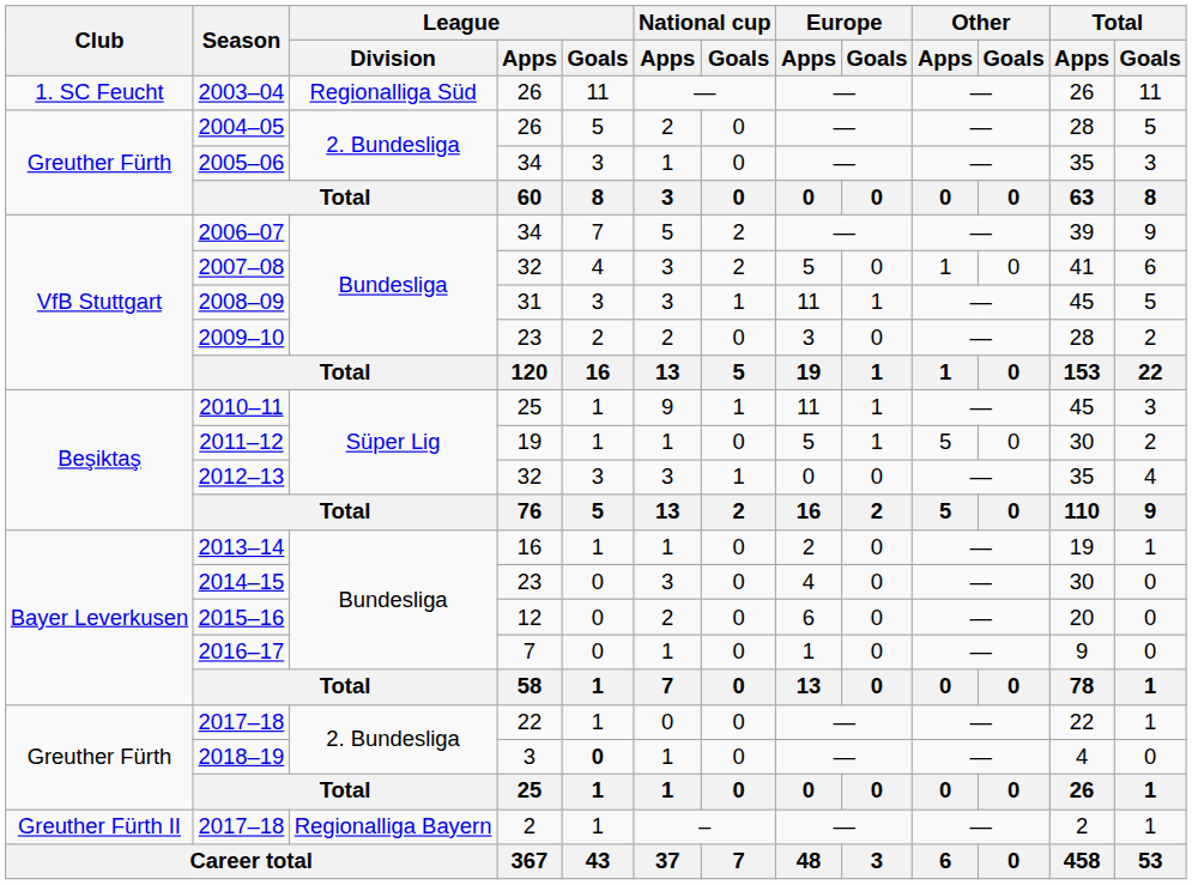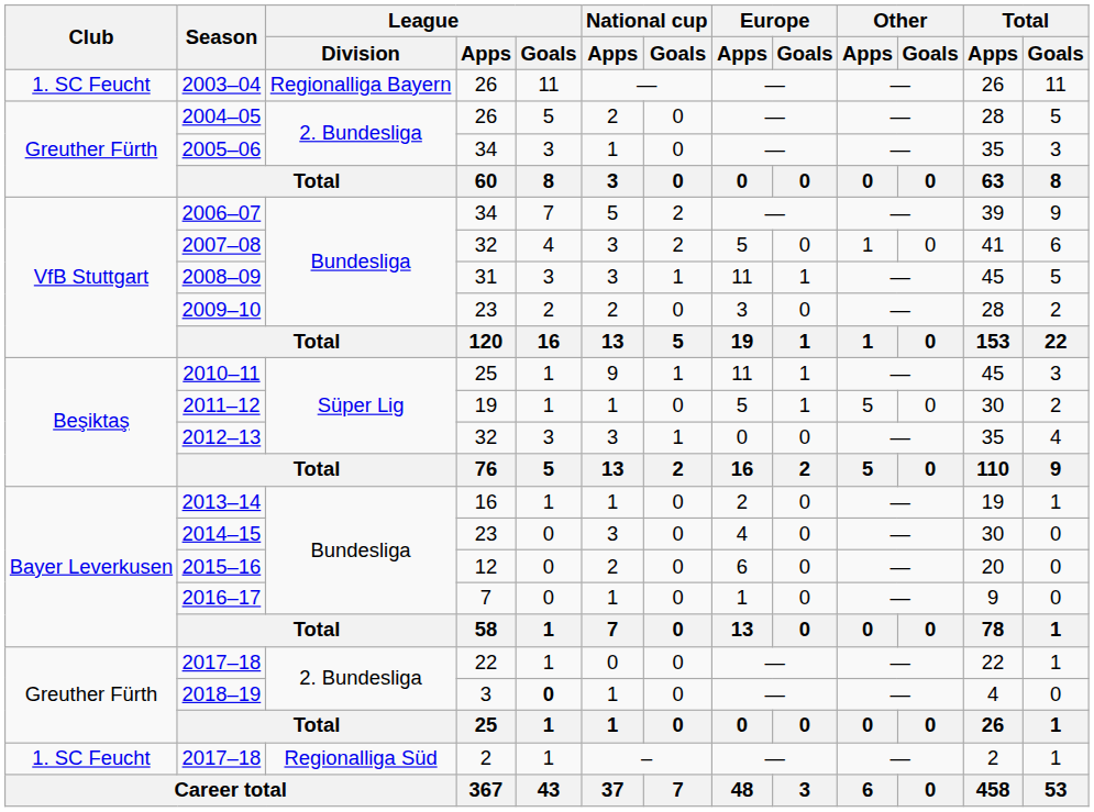 <table class="wikitable" style="text-align:center">
 <tr>
 <th rowspan="2">Club</th>
 <th rowspan="2">Season</th>
 <th colspan="3">League</th>
 <th colspan="2">National cup</th>
 <th colspan="2">Europe</th>
 <th colspan="2">Other</th>
 <th colspan="2">Total</th>
 </tr>
 <tr>
 <th>Division</th>
 <th>Apps</th>
 <th>Goals</th>
 <th>Apps</th>
 <th>Goals</th>
 <th>Apps</th>
 <th>Goals</th>
 <th>Apps</th>
 <th>Goals</th>
 <th>Apps</th>
 <th>Goals</th>
 </tr>
 <tr>
 <td><a href='#'>1. SC Feucht</a></td>
 <td><a href='#'>2003–04</a></td>
-<td><a href='#'>Regionalliga Süd</a></td>
+<td><a href='#'>Regionalliga Bayern</a></td>
 <td>26</td>
 <td>11</td>
 <td colspan="2">—</td>
 <td colspan="2">—</td>
 <td colspan="2">—</td>
 <td>26</td>
 <td>11</td>
 </tr>
 <tr>
 <td rowspan="3"><a href='#'>Greuther Fürth</a></td>
 <td><a href='#'>2004–05</a></td>
 <td rowspan="2"><a href='#'>2. Bundesliga</a></td>
 <td>26</td>
 <td>5</td>
 <td>2</td>
 <td>0</td>
 <td colspan="2">—</td>
 <td colspan="2">—</td>
 <td>28</td>
 <td>5</td>
 </tr>
 <tr>
 <td><a href='#'>2005–06</a></td>
 <td>34</td>
 <td>3</td>
 <td>1</td>
 <td>0</td>
 <td colspan="2">—</td>
 <td colspan="2">—</td>
 <td>35</td>
 <td>3</td>
 </tr>
 <tr>
 <th colspan="2">Total</th>
 <th>60</th>
 <th>8</th>
 <th>3</th>
 <th>0</th>
 <th>0</th>
 <th>0</th>
 <th>0</th>
 <th>0</th>
 <th>63</th>
 <th>8</th>
 </tr>
 <tr>
 <td rowspan="5"><a href='#'>VfB Stuttgart</a></td>
 <td><a href='#'>2006–07</a></td>
 <td rowspan="4"><a href='#'>Bundesliga</a></td>
 <td>34</td>
 <td>7</td>
 <td>5</td>
 <td>2</td>
 <td colspan="2">—</td>
 <td colspan="2">—</td>
 <td>39</td>
 <td>9</td>
 </tr>
 <tr>
 <td><a href='#'>2007–08</a></td>
 <td>32</td>
 <td>4</td>
 <td>3</td>
 <td>2</td>
 <td>5</td>
 <td>0</td>
 <td>1</td>
 <td>0</td>
 <td>41</td>
 <td>6</td>
 </tr>
 <tr>
 <td><a href='#'>2008–09</a></td>
 <td>31</td>
 <td>3</td>
 <td>3</td>
 <td>1</td>
 <td>11</td>
 <td>1</td>
 <td colspan="2">—</td>
 <td>45</td>
 <td>5</td>
 </tr>
 <tr>
 <td><a href='#'>2009–10</a></td>
 <td>23</td>
 <td>2</td>
 <td>2</td>
 <td>0</td>
 <td>3</td>
 <td>0</td>
 <td colspan="2">—</td>
 <td>28</td>
 <td>2</td>
 </tr>
 <tr>
 <th colspan="2">Total</th>
 <th>120</th>
 <th>16</th>
 <th>13</th>
 <th>5</th>
 <th>19</th>
 <th>1</th>
 <th>1</th>
 <th>0</th>
 <th>153</th>
 <th>22</th>
 </tr>
 <tr>
 <td rowspan="4"><a href='#'>Beşiktaş</a></td>
 <td><a href='#'>2010–11</a></td>
 <td rowspan="3"><a href='#'>Süper Lig</a></td>
 <td>25</td>
 <td>1</td>
 <td>9</td>
 <td>1</td>
 <td>11</td>
 <td>1</td>
 <td colspan="2">—</td>
 <td>45</td>
 <td>3</td>
 </tr>
 <tr>
 <td><a href='#'>2011–12</a></td>
 <td>19</td>
 <td>1</td>
 <td>1</td>
 <td>0</td>
 <td>5</td>
 <td>1</td>
 <td>5</td>
 <td>0</td>
 <td>30</td>
 <td>2</td>
 </tr>
 <tr>
 <td><a href='#'>2012–13</a></td>
 <td>32</td>
 <td>3</td>
 <td>3</td>
 <td>1</td>
 <td>0</td>
 <td>0</td>
 <td colspan="2">—</td>
 <td>35</td>
 <td>4</td>
 </tr>
 <tr>
 <th colspan="2">Total</th>
 <th>76</th>
 <th>5</th>
 <th>13</th>
 <th>2</th>
 <th>16</th>
 <th>2</th>
 <th>5</th>
 <th>0</th>
 <th>110</th>
 <th>9</th>
 </tr>
 <tr>
 <td rowspan="5"><a href='#'>Bayer Leverkusen</a></td>
 <td><a href='#'>2013–14</a></td>
 <td rowspan="4">Bundesliga</td>
 <td>16</td>
 <td>1</td>
 <td>1</td>
 <td>0</td>
 <td>2</td>
 <td>0</td>
 <td colspan="2">—</td>
 <td>19</td>
 <td>1</td>
 </tr>
 <tr>
 <td><a href='#'>2014–15</a></td>
 <td>23</td>
 <td>0</td>
 <td>3</td>
 <td>0</td>
 <td>4</td>
 <td>0</td>
 <td colspan="2">—</td>
 <td>30</td>
 <td>0</td>
 </tr>
 <tr>
 <td><a href='#'>2015–16</a></td>
 <td>12</td>
 <td>0</td>
 <td>2</td>
 <td>0</td>
 <td>6</td>
 <td>0</td>
 <td colspan="2">—</td>
 <td>20</td>
 <td>0</td>
 </tr>
 <tr>
 <td><a href='#'>2016–17</a></td>
 <td>7</td>
 <td>0</td>
 <td>1</td>
 <td>0</td>
 <td>1</td>
 <td>0</td>
 <td colspan="2">—</td>
 <td>9</td>
 <td>0</td>
 </tr>
 <tr>
 <th colspan="2">Total</th>
 <th>58</th>
 <th>1</th>
 <th>7</th>
 <th>0</th>
 <th>13</th>
 <th>0</th>
 <th>0</th>
 <th>0</th>
 <th>78</th>
 <th>1</th>
 </tr>
 <tr>
 <td rowspan="3">Greuther Fürth</td>
 <td><a href='#'>2017–18</a></td>
 <td rowspan="2">2. Bundesliga</td>
 <td>22</td>
 <td>1</td>
 <td>0</td>
 <td>0</td>
 <td colspan="2">—</td>
 <td colspan="2">—</td>
 <td>22</td>
 <td>1</td>
 </tr>
 <tr>
 <td><a href='#'>2018–19</a></td>
 <td>3</td>
 <td><strong>0</strong></td>
 <td>1</td>
 <td>0</td>
 <td colspan="2">—</td>
 <td colspan="2">—</td>
 <td>4</td>
 <td>0</td>
 </tr>
 <tr>
 <th colspan="2">Total</th>
 <th>25</th>
 <th>1</th>
 <th>1</th>
 <th>0</th>
 <th>0</th>
 <th>0</th>
 <th>0</th>
 <th>0</th>
 <th>26</th>
 <th>1</th>
 </tr>
 <tr>
-<td><a href='#'>Greuther Fürth II</a></td>
+<td><a href='#'>1. SC Feucht</a></td>
 <td><a href='#'>2017–18</a></td>
-<td><a href='#'>Regionalliga Bayern</a></td>
+<td><a href='#'>Regionalliga Süd</a></td>
 <td>2</td>
 <td>1</td>
 <td colspan="2">–</td>
 <td colspan="2">—</td>
 <td colspan="2">—</td>
 <td>2</td>
 <td>1</td>
 </tr>
 <tr>
 <th colspan="3">Career total</th>
 <th>367</th>
 <th>43</th>
 <th>37</th>
 <th>7</th>
 <th>48</th>
 <th>3</th>
 <th>6</th>
 <th>0</th>
 <th>458</th>
 <th>53</th>
 </tr>
 </table>
